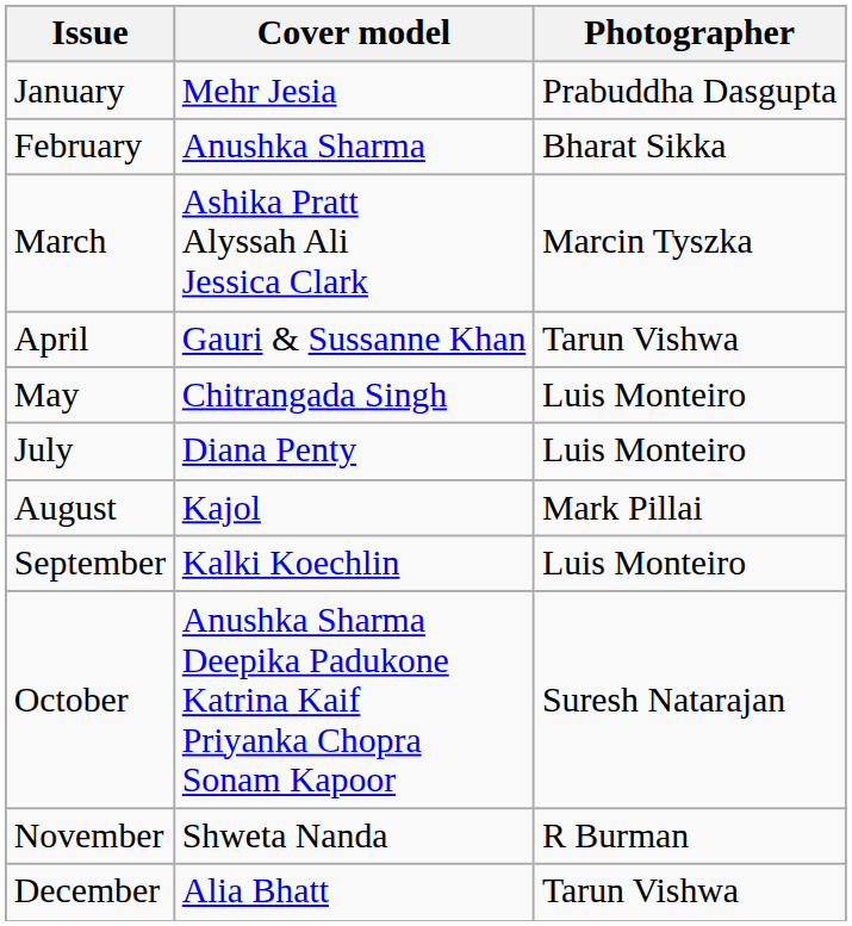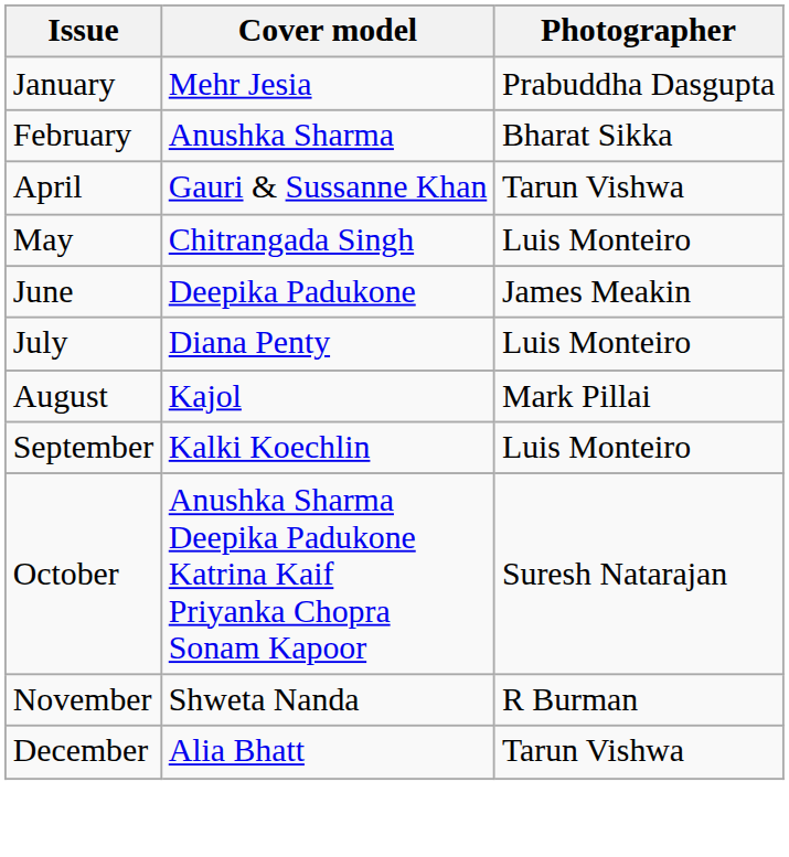 <table class="sortable wikitable">
 <tr>
 <th>Issue</th>
 <th>Cover model</th>
 <th>Photographer</th>
 </tr>
 <tr>
 <td>January</td>
 <td><a href='#'>Mehr Jesia</a></td>
 <td>Prabuddha Dasgupta</td>
 </tr>
 <tr>
 <td>February</td>
 <td><a href='#'>Anushka Sharma</a></td>
 <td>Bharat Sikka</td>
 </tr>
 <tr>
-<td>March</td>
-<td><a href='#'>Ashika Pratt</a><br> Alyssah Ali<br><a href='#'>Jessica Clark</a></td>
-<td>Marcin Tyszka</td>
-</tr>
-<tr>
 <td>April</td>
 <td><a href='#'>Gauri</a> & <a href='#'>Sussanne Khan</a></td>
 <td>Tarun Vishwa</td>
 </tr>
 <tr>
 <td>May</td>
 <td><a href='#'>Chitrangada Singh</a></td>
 <td>Luis Monteiro</td>
+</tr>
+<tr>
+<td>June</td>
+<td><a href='#'>Deepika Padukone</a></td>
+<td>James Meakin</td>
 </tr>
 <tr>
 <td>July</td>
 <td><a href='#'>Diana Penty</a></td>
 <td>Luis Monteiro</td>
 </tr>
 <tr>
 <td>August</td>
 <td><a href='#'>Kajol</a></td>
 <td>Mark Pillai</td>
 </tr>
 <tr>
 <td>September</td>
 <td><a href='#'>Kalki Koechlin</a></td>
 <td>Luis Monteiro</td>
 </tr>
 <tr>
 <td>October</td>
 <td><a href='#'>Anushka Sharma</a><br><a href='#'>Deepika Padukone</a><br><a href='#'>Katrina Kaif</a><br><a href='#'>Priyanka Chopra</a><br><a href='#'>Sonam Kapoor</a></td>
 <td>Suresh Natarajan</td>
 </tr>
 <tr>
 <td>November</td>
 <td>Shweta Nanda</td>
 <td>R Burman</td>
 </tr>
 <tr>
 <td>December</td>
 <td><a href='#'>Alia Bhatt</a></td>
 <td>Tarun Vishwa</td>
 </tr>
 </table>
